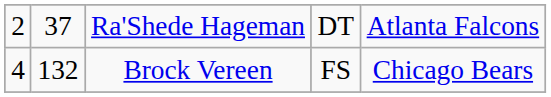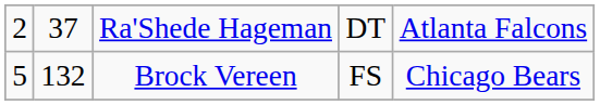 <table class="wikitable" style="text-align:center">
 <tr>
 <td>2</td>
 <td>37</td>
 <td><a href='#'>Ra'Shede Hageman</a></td>
 <td>DT</td>
 <td><a href='#'>Atlanta Falcons</a></td>
 </tr>
 <tr>
-<td>4</td>
+<td>5</td>
 <td>132</td>
 <td><a href='#'>Brock Vereen</a></td>
 <td>FS</td>
 <td><a href='#'>Chicago Bears</a></td>
 </tr>
 </table>
